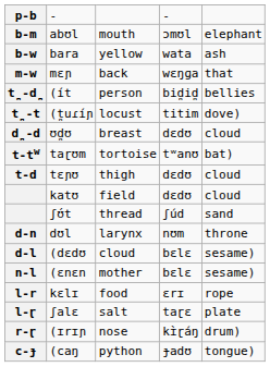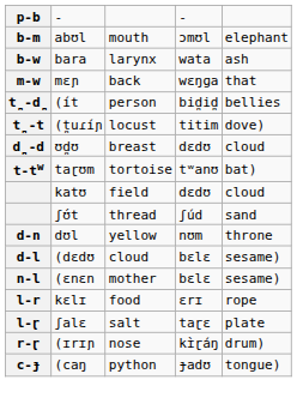 <table class="wikitable">
 <tr>
 <th>p-b</th>
 <td>-</td>
 <td></td>
 <td>-</td>
 <td></td>
 </tr>
 <tr>
 <th>b-m</th>
 <td>abʊl</td>
 <td>mouth</td>
 <td>ɔmʊl</td>
 <td>elephant</td>
 </tr>
 <tr>
 <th>b-w</th>
 <td>bara</td>
-<td>yellow</td>
+<td>larynx</td>
 <td>wata</td>
 <td>ash</td>
 </tr>
 <tr>
 <th>m-w</th>
 <td>mɛɲ</td>
 <td>back</td>
 <td>wɛŋɡa</td>
 <td>that</td>
 </tr>
 <tr>
 <th>t̪-d̪</th>
 <td>(ít</td>
 <td>person</td>
 <td>bid̪id̪</td>
 <td>bellies</td>
 </tr>
 <tr>
 <th>t̪-t</th>
 <td>(t̪uɾíɲ</td>
 <td>locust</td>
 <td>titim</td>
 <td>dove)</td>
 </tr>
 <tr>
 <th>d̪-d</th>
 <td>ʊd̪ʊ</td>
 <td>breast</td>
 <td>dɛdʊ</td>
 <td>cloud</td>
 </tr>
 <tr>
 <th>t-t<sup>w</sup></th>
 <td>taɽʊm</td>
 <td>tortoise</td>
 <td>tʷanʊ</td>
 <td>bat)</td>
 </tr>
 <tr>
-<th>t-d</th>
-<td>tɛɲʊ</td>
-<td>thigh</td>
-<td>dɛdʊ</td>
-<td>cloud</td>
-</tr>
-<tr>
 <th></th>
 <td>katʊ</td>
 <td>field</td>
 <td>dɛdʊ</td>
 <td>cloud</td>
 </tr>
 <tr>
 <th></th>
 <td>ʃʊ́t</td>
 <td>thread</td>
 <td>ʃúd</td>
 <td>sand</td>
 </tr>
 <tr>
 <th>d-n</th>
 <td>dʊl</td>
-<td>larynx</td>
+<td>yellow</td>
 <td>nʊm</td>
 <td>throne</td>
 </tr>
 <tr>
 <th>d-l</th>
 <td>(dɛdʊ</td>
 <td>cloud</td>
 <td>bɛlɛ</td>
 <td>sesame)</td>
 </tr>
 <tr>
 <th>n-l</th>
 <td>(ɛnɛn</td>
 <td>mother</td>
 <td>bɛlɛ</td>
 <td>sesame)</td>
 </tr>
 <tr>
 <th>l-r</th>
 <td>kɛlɪ</td>
 <td>food</td>
 <td>ɛrɪ</td>
 <td>rope</td>
 </tr>
 <tr>
 <th>l-ɽ</th>
 <td>ʃalɛ</td>
 <td>salt</td>
 <td>taɽɛ</td>
 <td>plate</td>
 </tr>
 <tr>
 <th>r-ɽ</th>
 <td>(ɪrɪɲ</td>
 <td>nose</td>
 <td>kɪ̀ɽáŋ</td>
 <td>drum)</td>
 </tr>
 <tr>
 <th>c-ɟ</th>
 <td>(caŋ</td>
 <td>python</td>
 <td>ɟadʊ</td>
 <td>tongue)</td>
 </tr>
 </table>
